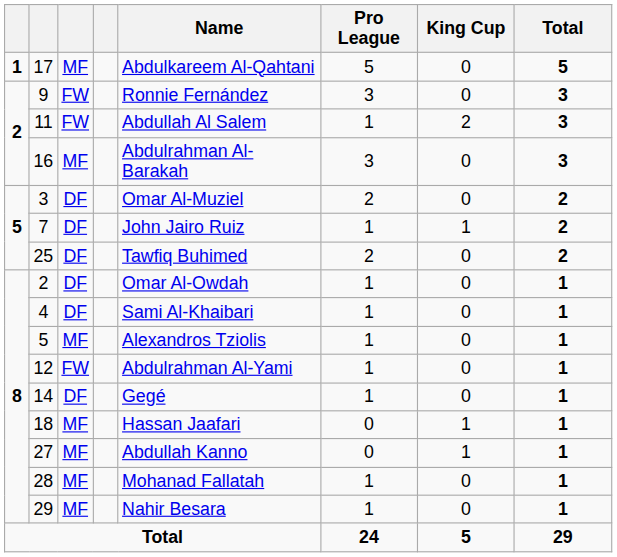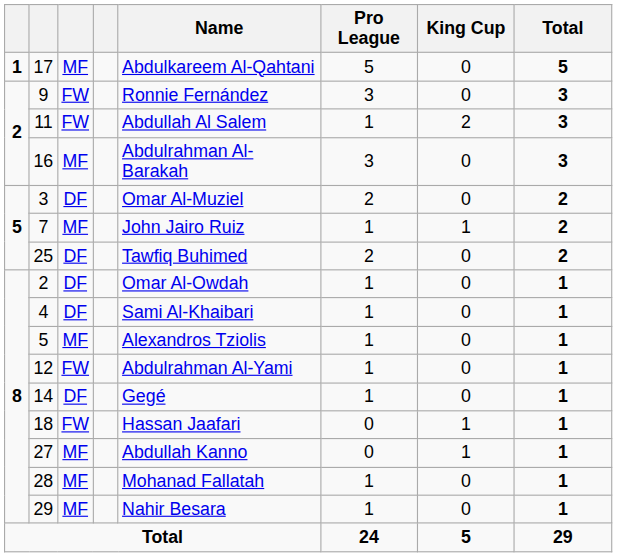 <table class="wikitable" style="text-align:center">
 <tr>
 <th width=15></th>
 <th width=15></th>
 <th width=15></th>
 <th width=15></th>
 <th width=175>Name</th>
 <th width=80>Pro League</th>
 <th width=80>King Cup</th>
 <th width=80>Total</th>
 </tr>
 <tr>
 <td><strong>1</strong></td>
 <td>17</td>
 <td><a href='#'>MF</a></td>
 <td></td>
 <td align=left><a href='#'>Abdulkareem Al-Qahtani</a></td>
 <td>5</td>
 <td>0</td>
 <td><strong>5</strong></td>
 </tr>
 <tr>
 <td rowspan=3><strong>2</strong></td>
 <td>9</td>
 <td><a href='#'>FW</a></td>
 <td></td>
 <td align=left><a href='#'>Ronnie Fernández</a></td>
 <td>3</td>
 <td>0</td>
 <td><strong>3</strong></td>
 </tr>
 <tr>
 <td>11</td>
 <td><a href='#'>FW</a></td>
 <td></td>
 <td align=left><a href='#'>Abdullah Al Salem</a></td>
 <td>1</td>
 <td>2</td>
 <td><strong>3</strong></td>
 </tr>
 <tr>
 <td>16</td>
 <td><a href='#'>MF</a></td>
 <td></td>
 <td align=left><a href='#'>Abdulrahman Al-Barakah</a></td>
 <td>3</td>
 <td>0</td>
 <td><strong>3</strong></td>
 </tr>
 <tr>
 <td rowspan=3><strong>5</strong></td>
 <td>3</td>
 <td><a href='#'>DF</a></td>
 <td></td>
 <td align=left><a href='#'>Omar Al-Muziel</a></td>
 <td>2</td>
 <td>0</td>
 <td><strong>2</strong></td>
 </tr>
 <tr>
 <td>7</td>
-<td><a href='#'>DF</a></td>
+<td><a href='#'>MF</a></td>
 <td></td>
 <td align=left><a href='#'>John Jairo Ruiz</a></td>
 <td>1</td>
 <td>1</td>
 <td><strong>2</strong></td>
 </tr>
 <tr>
 <td>25</td>
 <td><a href='#'>DF</a></td>
 <td></td>
 <td align=left><a href='#'>Tawfiq Buhimed</a></td>
 <td>2</td>
 <td>0</td>
 <td><strong>2</strong></td>
 </tr>
 <tr>
 <td rowspan=9><strong>8</strong></td>
 <td>2</td>
 <td><a href='#'>DF</a></td>
 <td></td>
 <td align=left><a href='#'>Omar Al-Owdah</a></td>
 <td>1</td>
 <td>0</td>
 <td><strong>1</strong></td>
 </tr>
 <tr>
 <td>4</td>
 <td><a href='#'>DF</a></td>
 <td></td>
 <td align=left><a href='#'>Sami Al-Khaibari</a></td>
 <td>1</td>
 <td>0</td>
 <td><strong>1</strong></td>
 </tr>
 <tr>
 <td>5</td>
 <td><a href='#'>MF</a></td>
 <td></td>
 <td align=left><a href='#'>Alexandros Tziolis</a></td>
 <td>1</td>
 <td>0</td>
 <td><strong>1</strong></td>
 </tr>
 <tr>
 <td>12</td>
 <td><a href='#'>FW</a></td>
 <td></td>
 <td align=left><a href='#'>Abdulrahman Al-Yami</a></td>
 <td>1</td>
 <td>0</td>
 <td><strong>1</strong></td>
 </tr>
 <tr>
 <td>14</td>
 <td><a href='#'>DF</a></td>
 <td></td>
 <td align=left><a href='#'>Gegé</a></td>
 <td>1</td>
 <td>0</td>
 <td><strong>1</strong></td>
 </tr>
 <tr>
 <td>18</td>
-<td><a href='#'>MF</a></td>
+<td><a href='#'>FW</a></td>
 <td></td>
 <td align=left><a href='#'>Hassan Jaafari</a></td>
 <td>0</td>
 <td>1</td>
 <td><strong>1</strong></td>
 </tr>
 <tr>
 <td>27</td>
 <td><a href='#'>MF</a></td>
 <td></td>
 <td align=left><a href='#'>Abdullah Kanno</a></td>
 <td>0</td>
 <td>1</td>
 <td><strong>1</strong></td>
 </tr>
 <tr>
 <td>28</td>
 <td><a href='#'>MF</a></td>
 <td></td>
 <td align=left><a href='#'>Mohanad Fallatah</a></td>
 <td>1</td>
 <td>0</td>
 <td><strong>1</strong></td>
 </tr>
 <tr>
 <td>29</td>
 <td><a href='#'>MF</a></td>
 <td></td>
 <td align=left><a href='#'>Nahir Besara</a></td>
 <td>1</td>
 <td>0</td>
 <td><strong>1</strong></td>
 </tr>
 <tr>
 <td colspan=5><strong>Total</strong></td>
 <td><strong>24</strong></td>
 <td><strong>5</strong></td>
 <td><strong>29</strong></td>
 </tr>
 </table>
